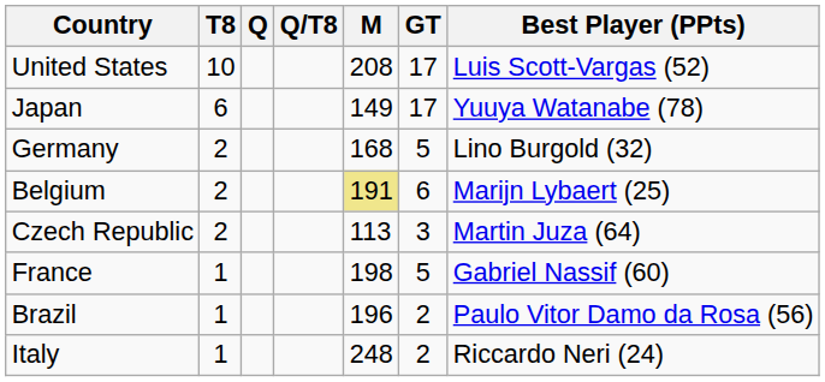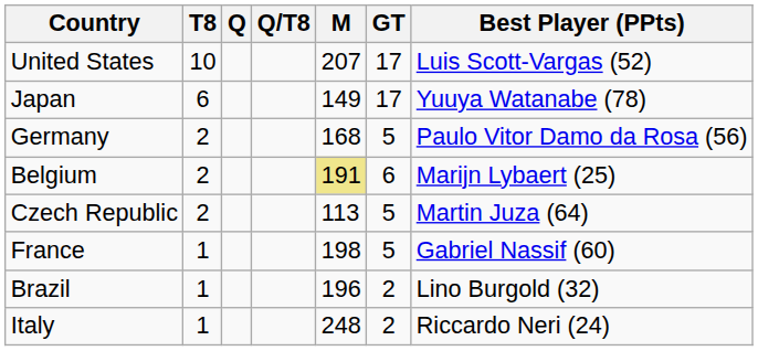 <table class="wikitable sortable">
 <tr>
 <th>Country</th>
 <th>T8</th>
 <th>Q</th>
 <th>Q/T8</th>
 <th>M</th>
 <th>GT</th>
 <th>Best Player (PPts)</th>
 </tr>
 <tr>
 <td> United States</td>
 <td align=center>10</td>
 <td align=center></td>
 <td align=center></td>
-<td>208</td>
+<td>207</td>
 <td align=center>17</td>
 <td><a href='#'>Luis Scott-Vargas</a> (52)</td>
 </tr>
 <tr>
 <td> Japan</td>
 <td align=center>6</td>
 <td align=center></td>
 <td align=center></td>
 <td>149</td>
 <td align=center>17</td>
 <td><a href='#'>Yuuya Watanabe</a> (78)</td>
 </tr>
 <tr>
 <td> Germany</td>
 <td align=center>2</td>
 <td align=center></td>
 <td align=center></td>
 <td>168</td>
 <td align=center>5</td>
-<td>Lino Burgold (32)</td>
+<td><a href='#'>Paulo Vitor Damo da Rosa</a> (56)</td>
 </tr>
 <tr>
 <td> Belgium</td>
 <td align=center>2</td>
 <td align=center></td>
 <td align=center></td>
 <td style="background: khaki;">191</td>
 <td align=center>6</td>
 <td><a href='#'>Marijn Lybaert</a> (25)</td>
 </tr>
 <tr>
 <td> Czech Republic</td>
 <td align=center>2</td>
 <td align=center></td>
 <td align=center></td>
 <td>113</td>
-<td align=center>3</td>
+<td align=center>5</td>
 <td><a href='#'>Martin Juza</a> (64)</td>
 </tr>
 <tr>
 <td> France</td>
 <td align=center>1</td>
 <td align=center></td>
 <td align=center></td>
 <td>198</td>
 <td align=center>5</td>
 <td><a href='#'>Gabriel Nassif</a> (60)</td>
 </tr>
 <tr>
 <td> Brazil</td>
 <td align=center>1</td>
 <td align=center></td>
 <td align=center></td>
 <td>196</td>
 <td align=center>2</td>
-<td><a href='#'>Paulo Vitor Damo da Rosa</a> (56)</td>
+<td>Lino Burgold (32)</td>
 </tr>
 <tr>
 <td> Italy</td>
 <td align=center>1</td>
 <td align=center></td>
 <td align=center></td>
 <td>248</td>
 <td align=center>2</td>
 <td>Riccardo Neri (24)</td>
 </tr>
 </table>
